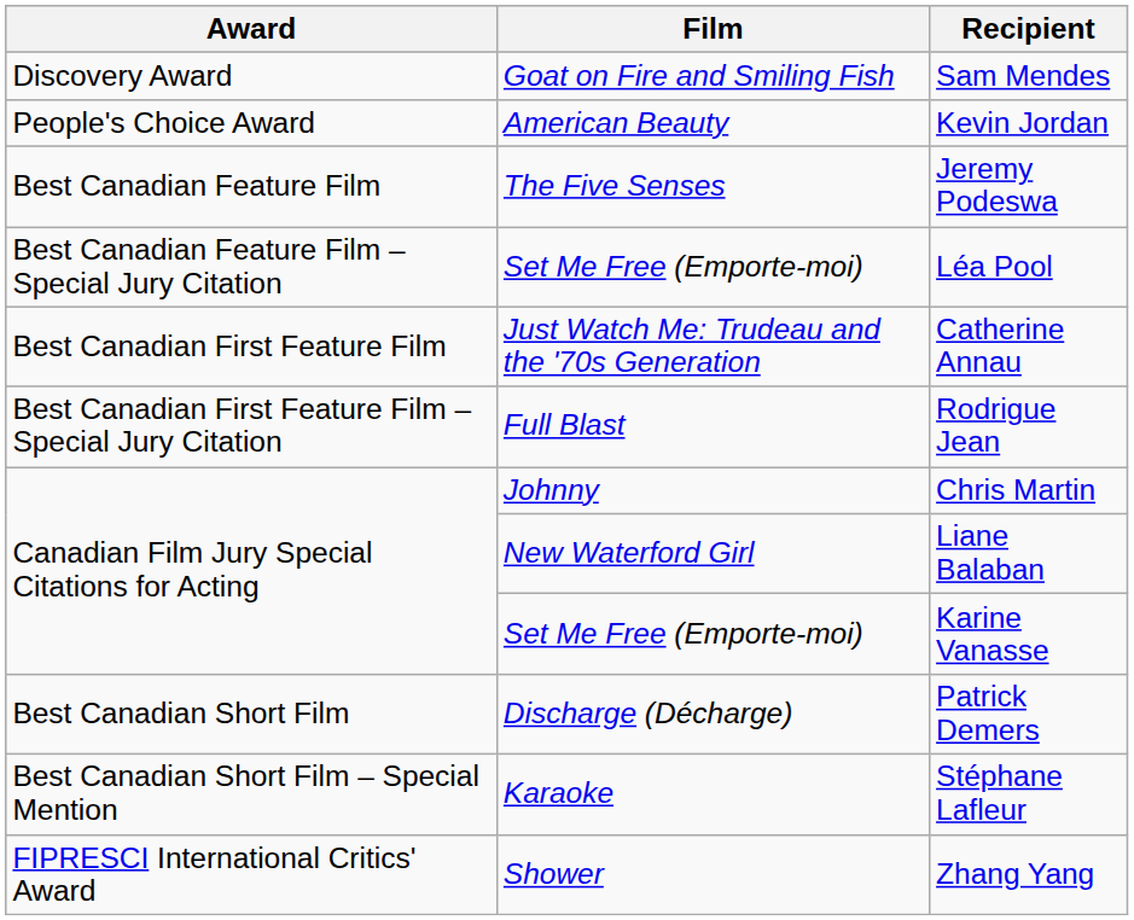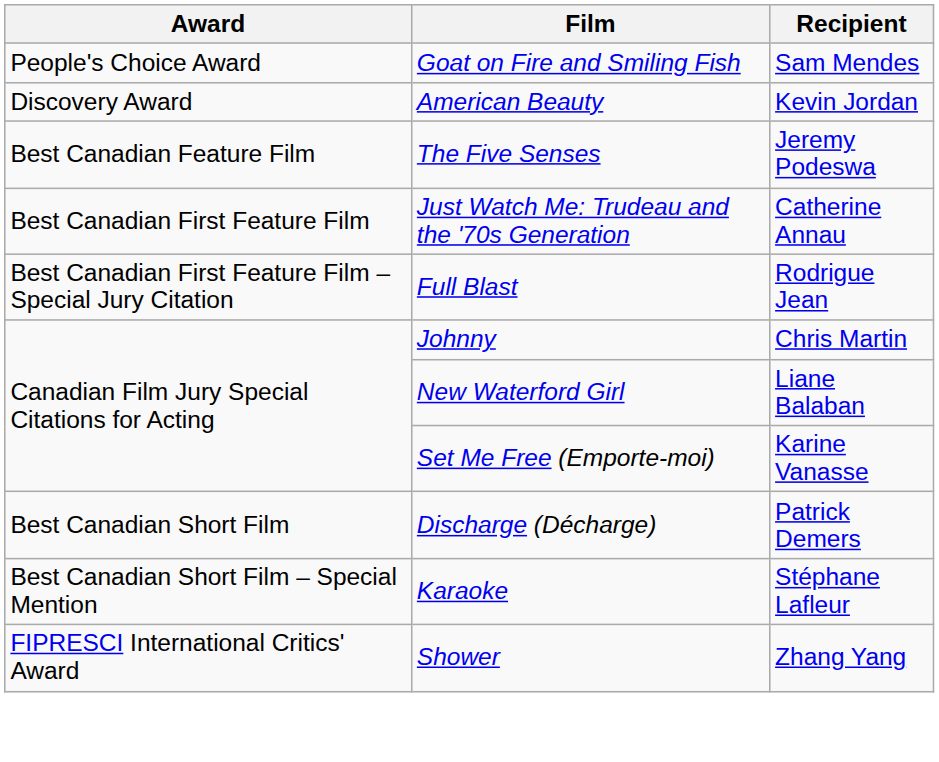 <table class="wikitable">
 <tr>
 <th>Award</th>
 <th>Film</th>
 <th>Recipient</th>
 </tr>
 <tr>
-<td>Discovery Award</td>
+<td>People's Choice Award</td>
 <td><em><a href='#'>Goat on Fire and Smiling Fish</a></em></td>
 <td><a href='#'>Sam Mendes</a></td>
 </tr>
 <tr>
-<td>People's Choice Award</td>
+<td>Discovery Award</td>
 <td><em><a href='#'>American Beauty</a></em></td>
 <td><a href='#'>Kevin Jordan</a></td>
 </tr>
 <tr>
 <td>Best Canadian Feature Film</td>
 <td><em><a href='#'>The Five Senses</a></em></td>
 <td><a href='#'>Jeremy Podeswa</a></td>
-</tr>
-<tr>
-<td>Best Canadian Feature Film – Special Jury Citation</td>
-<td><em><a href='#'>Set Me Free</a> (Emporte-moi)</em></td>
-<td><a href='#'>Léa Pool</a></td>
 </tr>
 <tr>
 <td>Best Canadian First Feature Film</td>
 <td><em><a href='#'>Just Watch Me: Trudeau and the '70s Generation</a></em></td>
 <td><a href='#'>Catherine Annau</a></td>
 </tr>
 <tr>
 <td>Best Canadian First Feature Film – Special Jury Citation</td>
 <td><em><a href='#'>Full Blast</a></em></td>
 <td><a href='#'>Rodrigue Jean</a></td>
 </tr>
 <tr>
 <td rowspan=3>Canadian Film Jury Special Citations for Acting</td>
 <td><em><a href='#'>Johnny</a></em></td>
 <td><a href='#'>Chris Martin</a></td>
 </tr>
 <tr>
 <td><em><a href='#'>New Waterford Girl</a></em></td>
 <td><a href='#'>Liane Balaban</a></td>
 </tr>
 <tr>
 <td><em><a href='#'>Set Me Free</a> (Emporte-moi)</em></td>
 <td><a href='#'>Karine Vanasse</a></td>
 </tr>
 <tr>
 <td>Best Canadian Short Film</td>
 <td><em><a href='#'>Discharge</a> (Décharge)</em></td>
 <td><a href='#'>Patrick Demers</a></td>
 </tr>
 <tr>
 <td>Best Canadian Short Film – Special Mention</td>
 <td><em><a href='#'>Karaoke</a></em></td>
 <td><a href='#'>Stéphane Lafleur</a></td>
 </tr>
 <tr>
 <td><a href='#'>FIPRESCI</a> International Critics' Award</td>
 <td><em><a href='#'>Shower</a></em></td>
 <td><a href='#'>Zhang Yang</a></td>
 </tr>
 </table>
